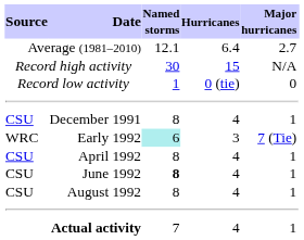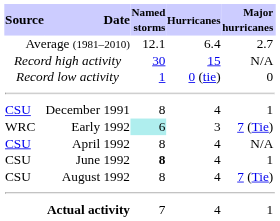 <table class="toccolours" cellspacing=0 cellpadding=1 style="float:right; text-align:right; clear: right;">
 <tr style="background:#ccf;">
 <th>Source</th>
 <th>Date</th>
 <th><small>Named<br>storms</small></th>
 <th><small>Hurricanes</small></th>
 <th><small>Major<br>hurricanes</small></th>
 <th></th>
 </tr>
 <tr>
 <td colspan="2"><div>Average <small>(1981–2010)</small></div></td>
 <td>12.1</td>
 <td>6.4</td>
 <td>2.7</td>
 <td></td>
 </tr>
 <tr>
 <td style="text-align:center;" colspan="2"><em>Record high activity</em></td>
 <td><a href='#'>30</a></td>
 <td><a href='#'>15</a></td>
 <td>N/A</td>
 <td></td>
 </tr>
 <tr>
 <td style="text-align:center;" colspan="2"><em>Record low activity</em></td>
 <td><a href='#'>1</a></td>
 <td><a href='#'>0</a> (<a href='#'>tie</a>)</td>
 <td>0</td>
 <td></td>
 </tr>
 <tr>
 <td colspan="6"><hr></td>
 </tr>
 <tr>
 <td align="left"><a href='#'>CSU</a></td>
 <td>December 1991</td>
 <td>8</td>
 <td>4</td>
 <td>1</td>
 <td></td>
 </tr>
 <tr>
 <td align="left">WRC</td>
 <td>Early 1992</td>
 <td style="background: paleturquoise;">6</td>
 <td>3</td>
 <td><a href='#'>7</a> (<a href='#'>Tie</a>)</td>
 <td></td>
 </tr>
 <tr>
 <td align="left"><a href='#'>CSU</a></td>
 <td>April 1992</td>
 <td>8</td>
 <td>4</td>
-<td>1</td>
+<td>N/A</td>
 <td></td>
 </tr>
 <tr>
 <td align="left">CSU</td>
 <td>June 1992</td>
 <td><strong>8</strong></td>
 <td>4</td>
 <td>1</td>
 <td></td>
 </tr>
 <tr>
 <td align="left">CSU</td>
 <td>August 1992</td>
 <td>8</td>
 <td>4</td>
-<td>1</td>
+<td><a href='#'>7</a> (<a href='#'>Tie</a>)</td>
 <td></td>
 </tr>
 <tr>
 <td colspan="6"><hr></td>
 </tr>
 <tr>
 <td colspan=2><strong>Actual activity</strong></td>
 <td>7</td>
 <td>4</td>
 <td>1</td>
 </tr>
 </table>
